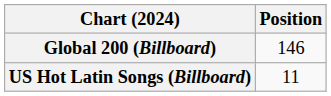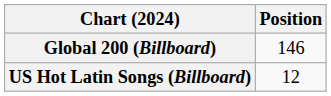 <table class="wikitable sortable plainrowheaders" style="text-align:center">
 <tr>
 <th scope="col">Chart (2024)</th>
 <th scope="col">Position</th>
 </tr>
 <tr>
 <th scope="row">Global 200 (<em>Billboard</em>)</th>
 <td>146</td>
 </tr>
 <tr>
 <th scope="row">US Hot Latin Songs (<em>Billboard</em>)</th>
-<td>11</td>
+<td>12</td>
 </tr>
 </table>
